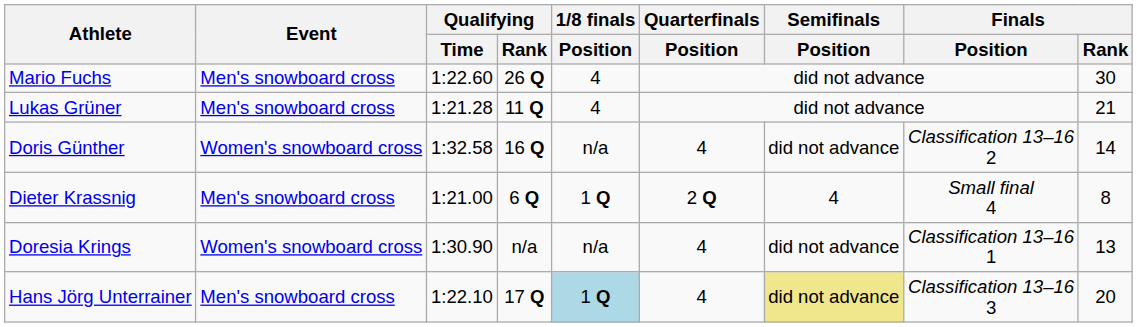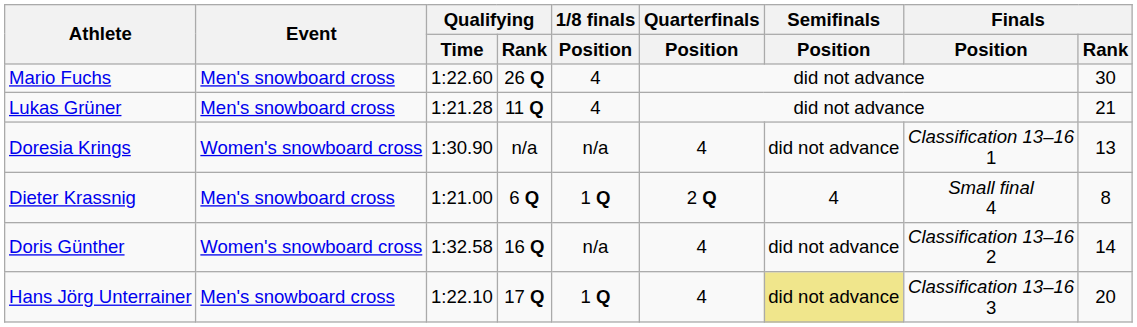 <table class="wikitable" style="font-size:90%">
 <tr>
 <th rowspan="2">Athlete</th>
 <th rowspan="2">Event</th>
 <th colspan="2">Qualifying</th>
 <th>1/8 finals</th>
 <th>Quarterfinals</th>
 <th>Semifinals</th>
 <th colspan=2>Finals</th>
 </tr>
 <tr>
 <th>Time</th>
 <th>Rank</th>
 <th>Position</th>
 <th>Position</th>
 <th>Position</th>
 <th>Position</th>
 <th>Rank</th>
 </tr>
 <tr>
 <td><a href='#'>Mario Fuchs</a></td>
 <td><a href='#'>Men's snowboard cross</a></td>
 <td align="center">1:22.60</td>
 <td align="center">26 <strong>Q</strong></td>
 <td align="center">4</td>
 <td colspan = 3 align="center">did not advance</td>
 <td align="center">30</td>
 </tr>
 <tr>
 <td><a href='#'>Lukas Grüner</a></td>
 <td><a href='#'>Men's snowboard cross</a></td>
 <td align="center">1:21.28</td>
 <td align="center">11 <strong>Q</strong></td>
 <td align="center">4</td>
 <td colspan = 3 align="center">did not advance</td>
 <td align="center">21</td>
 </tr>
 <tr>
-<td><a href='#'>Doris Günther</a></td>
+<td><a href='#'>Doresia Krings</a></td>
 <td><a href='#'>Women's snowboard cross</a></td>
-<td align="center">1:32.58</td>
-<td align="center">16 <strong>Q</strong></td>
+<td align="center">1:30.90</td>
+<td align="center">n/a</td>
 <td align="center">n/a</td>
 <td align="center">4</td>
 <td align="center">did not advance</td>
-<td align="center"><em>Classification 13–16</em> <br> 2</td>
-<td align="center">14</td>
+<td align="center"><em>Classification 13–16</em> <br> 1</td>
+<td align="center">13</td>
 </tr>
 <tr>
 <td><a href='#'>Dieter Krassnig</a></td>
 <td><a href='#'>Men's snowboard cross</a></td>
 <td align="center">1:21.00</td>
 <td align="center">6 <strong>Q</strong></td>
 <td align="center">1 <strong>Q</strong></td>
 <td align="center">2 <strong>Q</strong></td>
 <td align="center">4</td>
 <td align="center"><em>Small final</em> <br>4</td>
 <td align="center">8</td>
 </tr>
 <tr>
-<td><a href='#'>Doresia Krings</a></td>
+<td><a href='#'>Doris Günther</a></td>
 <td><a href='#'>Women's snowboard cross</a></td>
-<td align="center">1:30.90</td>
-<td align="center">n/a</td>
+<td align="center">1:32.58</td>
+<td align="center">16 <strong>Q</strong></td>
 <td align="center">n/a</td>
 <td align="center">4</td>
 <td align="center">did not advance</td>
-<td align="center"><em>Classification 13–16</em> <br> 1</td>
-<td align="center">13</td>
+<td align="center"><em>Classification 13–16</em> <br> 2</td>
+<td align="center">14</td>
 </tr>
 <tr>
 <td><a href='#'>Hans Jörg Unterrainer</a></td>
 <td><a href='#'>Men's snowboard cross</a></td>
 <td align="center">1:22.10</td>
 <td align="center">17 <strong>Q</strong></td>
-<td align="center" style="background: lightblue;">1 <strong>Q</strong></td>
+<td align="center">1 <strong>Q</strong></td>
 <td align="center">4</td>
 <td align="center" style="background: khaki;">did not advance</td>
 <td align="center"><em>Classification 13–16</em> <br> 3</td>
 <td align="center">20</td>
 </tr>
 </table>
